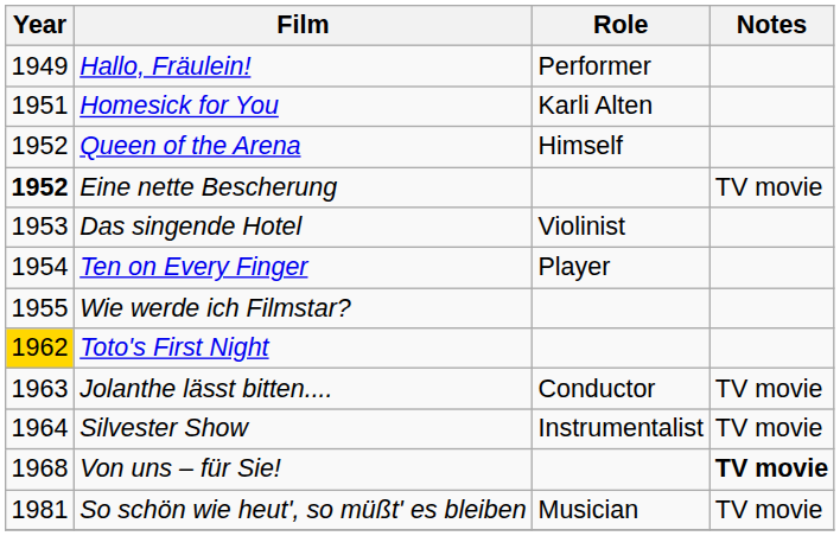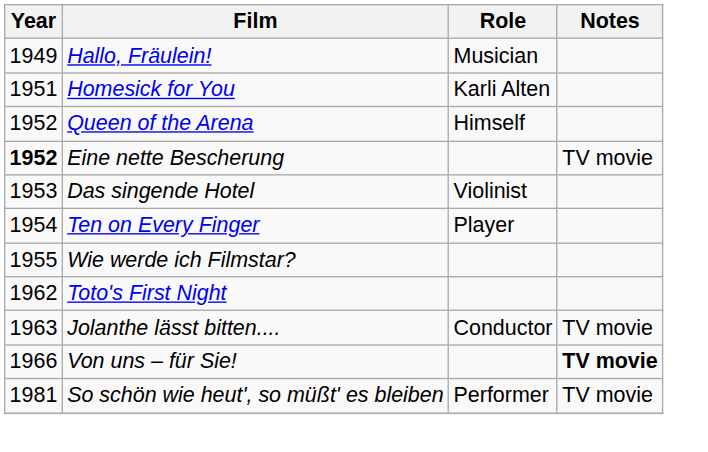 <table class="wikitable sortable">
 <tr>
 <th>Year</th>
 <th>Film</th>
 <th>Role</th>
 <th>Notes</th>
 </tr>
 <tr>
 <td>1949</td>
 <td><em><a href='#'>Hallo, Fräulein!</a></em></td>
-<td>Performer</td>
+<td>Musician</td>
 </tr>
 <tr>
 <td>1951</td>
 <td><em><a href='#'>Homesick for You</a></em></td>
 <td>Karli Alten</td>
 <td></td>
 </tr>
 <tr>
 <td>1952</td>
 <td><em><a href='#'>Queen of the Arena</a></em></td>
 <td>Himself</td>
 <td></td>
 </tr>
 <tr>
 <td><strong>1952</strong></td>
 <td><em>Eine nette Bescherung</em></td>
 <td></td>
 <td>TV movie</td>
 </tr>
 <tr>
 <td>1953</td>
 <td><em>Das singende Hotel</em></td>
 <td>Violinist</td>
 <td></td>
 </tr>
 <tr>
 <td>1954</td>
 <td><em><a href='#'>Ten on Every Finger</a></em></td>
 <td>Player</td>
 <td></td>
 </tr>
 <tr>
 <td>1955</td>
 <td><em>Wie werde ich Filmstar?</em></td>
 <td></td>
 <td></td>
 </tr>
 <tr>
-<td style="background: gold;">1962</td>
+<td>1962</td>
 <td><em><a href='#'>Toto's First Night</a></em></td>
 <td></td>
 <td></td>
 </tr>
 <tr>
 <td>1963</td>
 <td><em>Jolanthe lässt bitten....</em></td>
 <td>Conductor</td>
 <td>TV movie</td>
 </tr>
 <tr>
-<td>1964</td>
-<td><em>Silvester Show</em></td>
-<td>Instrumentalist</td>
-<td>TV movie</td>
-</tr>
-<tr>
-<td>1968</td>
+<td>1966</td>
 <td><em>Von uns – für Sie!</em></td>
 <td></td>
 <td><strong>TV movie</strong></td>
 </tr>
 <tr>
 <td>1981</td>
 <td><em>So schön wie heut', so müßt' es bleiben</em></td>
-<td>Musician</td>
+<td>Performer</td>
 <td>TV movie</td>
 </tr>
 <tr>
 </tr>
 </table>
